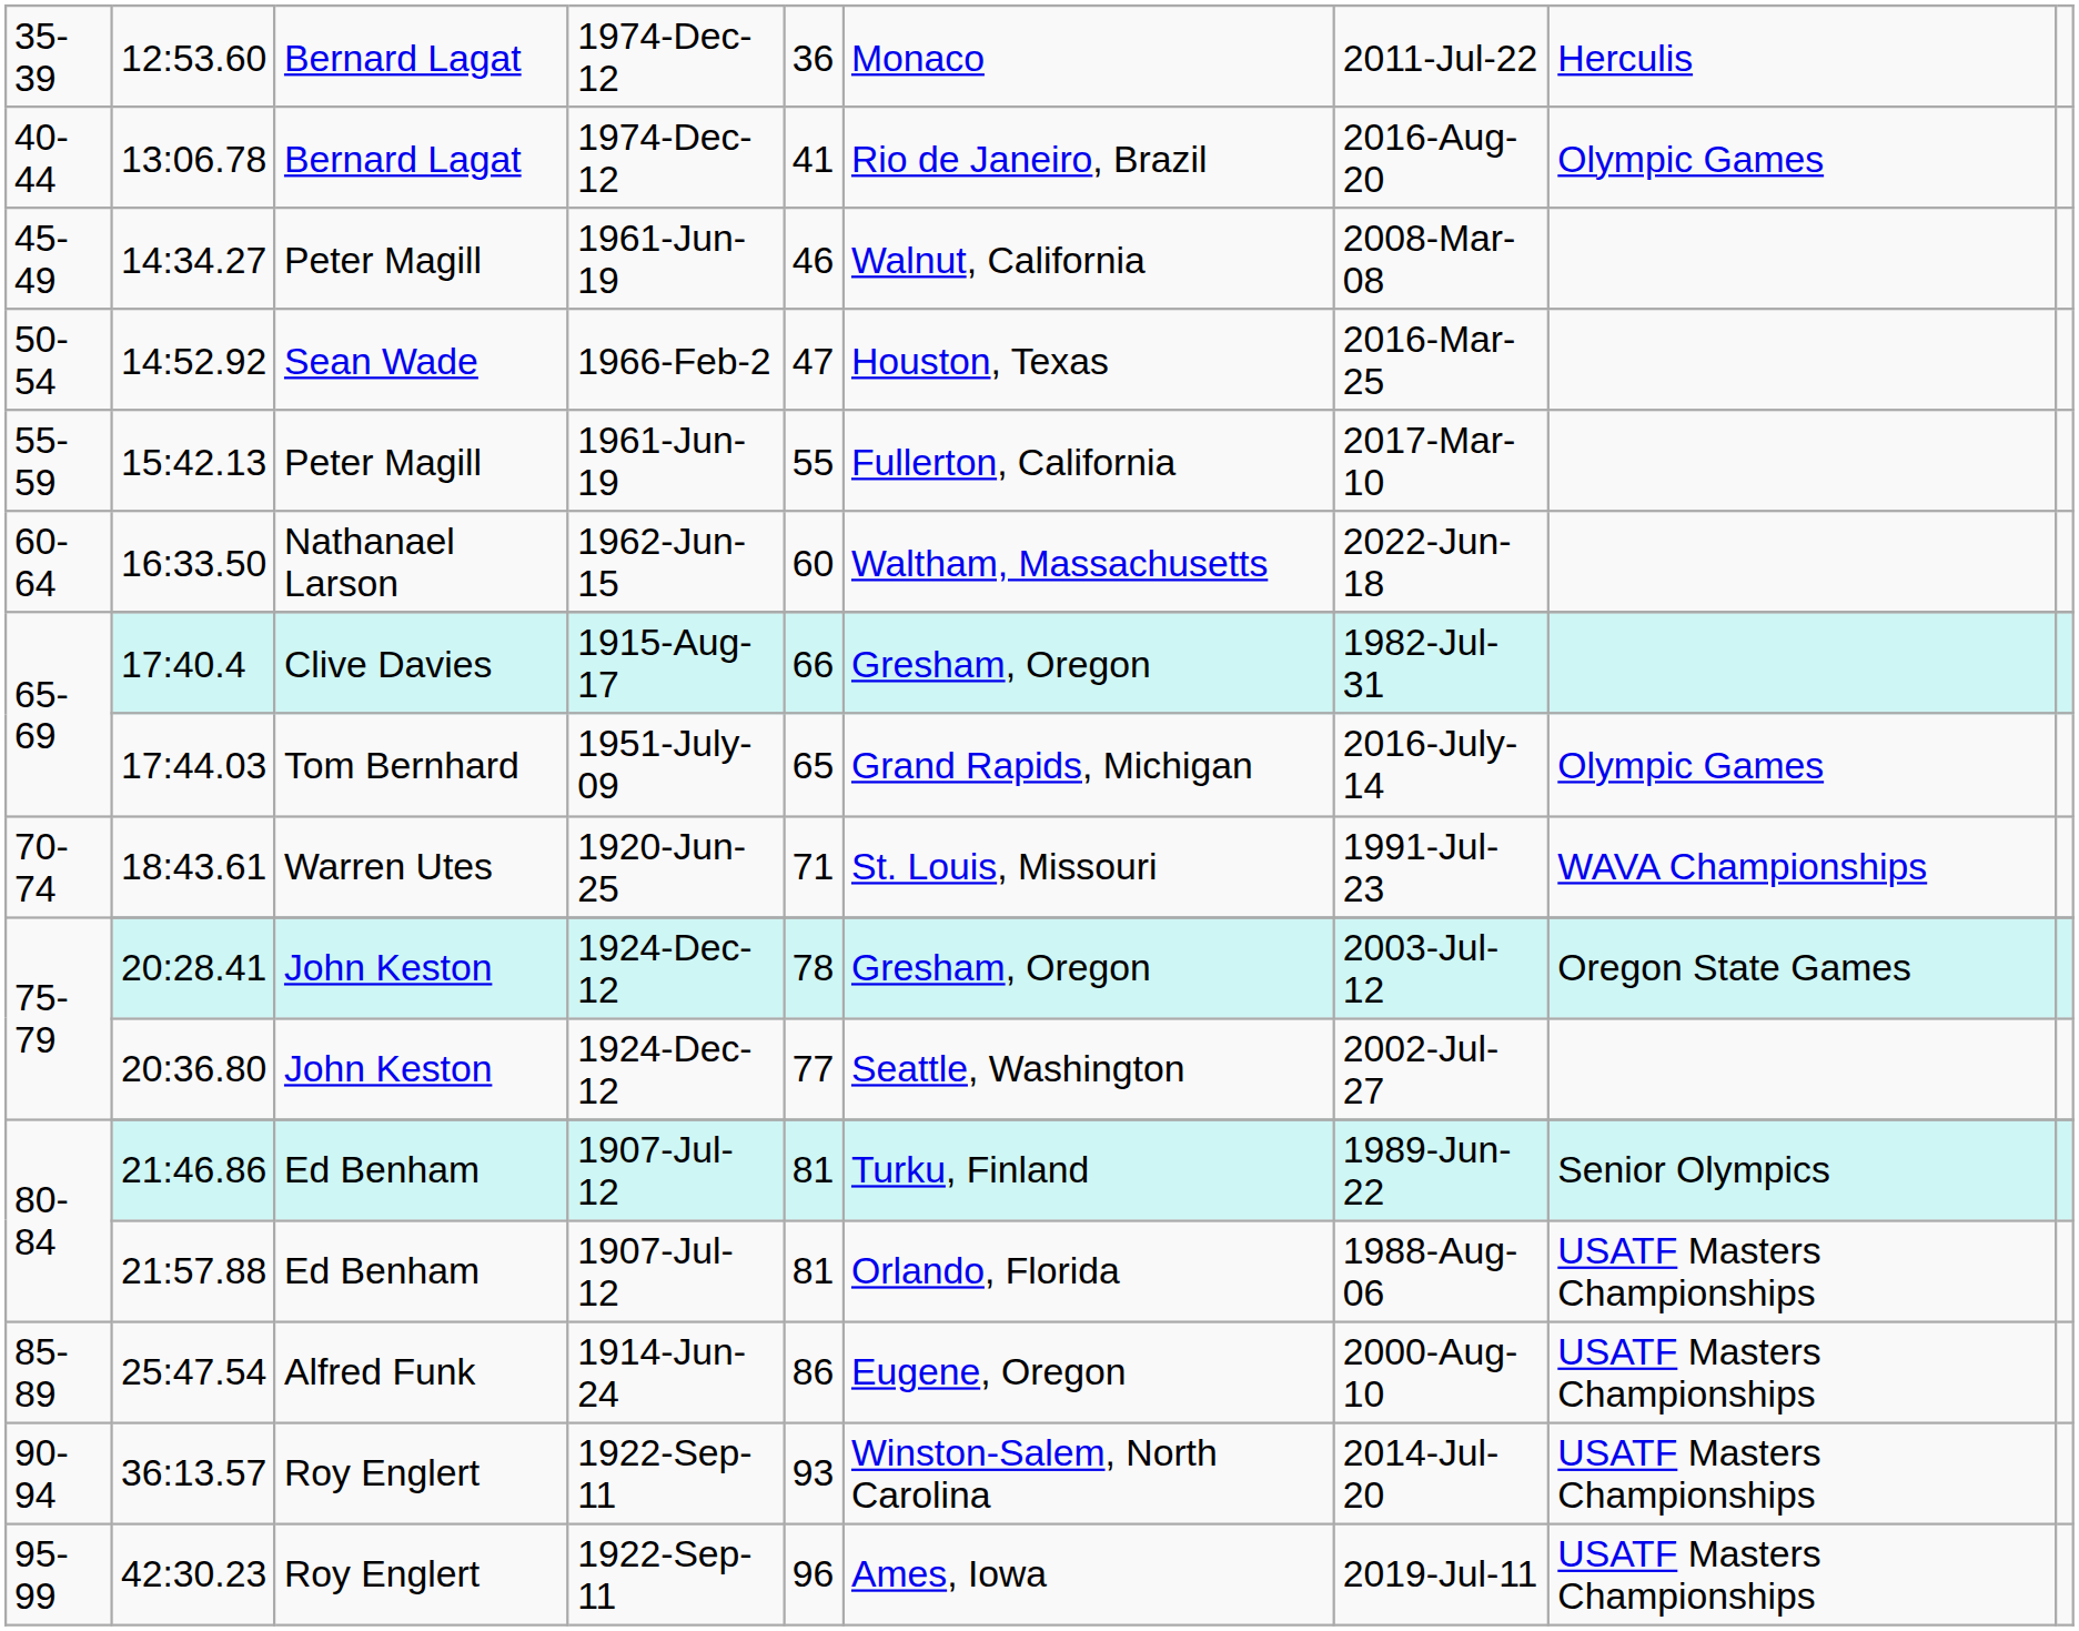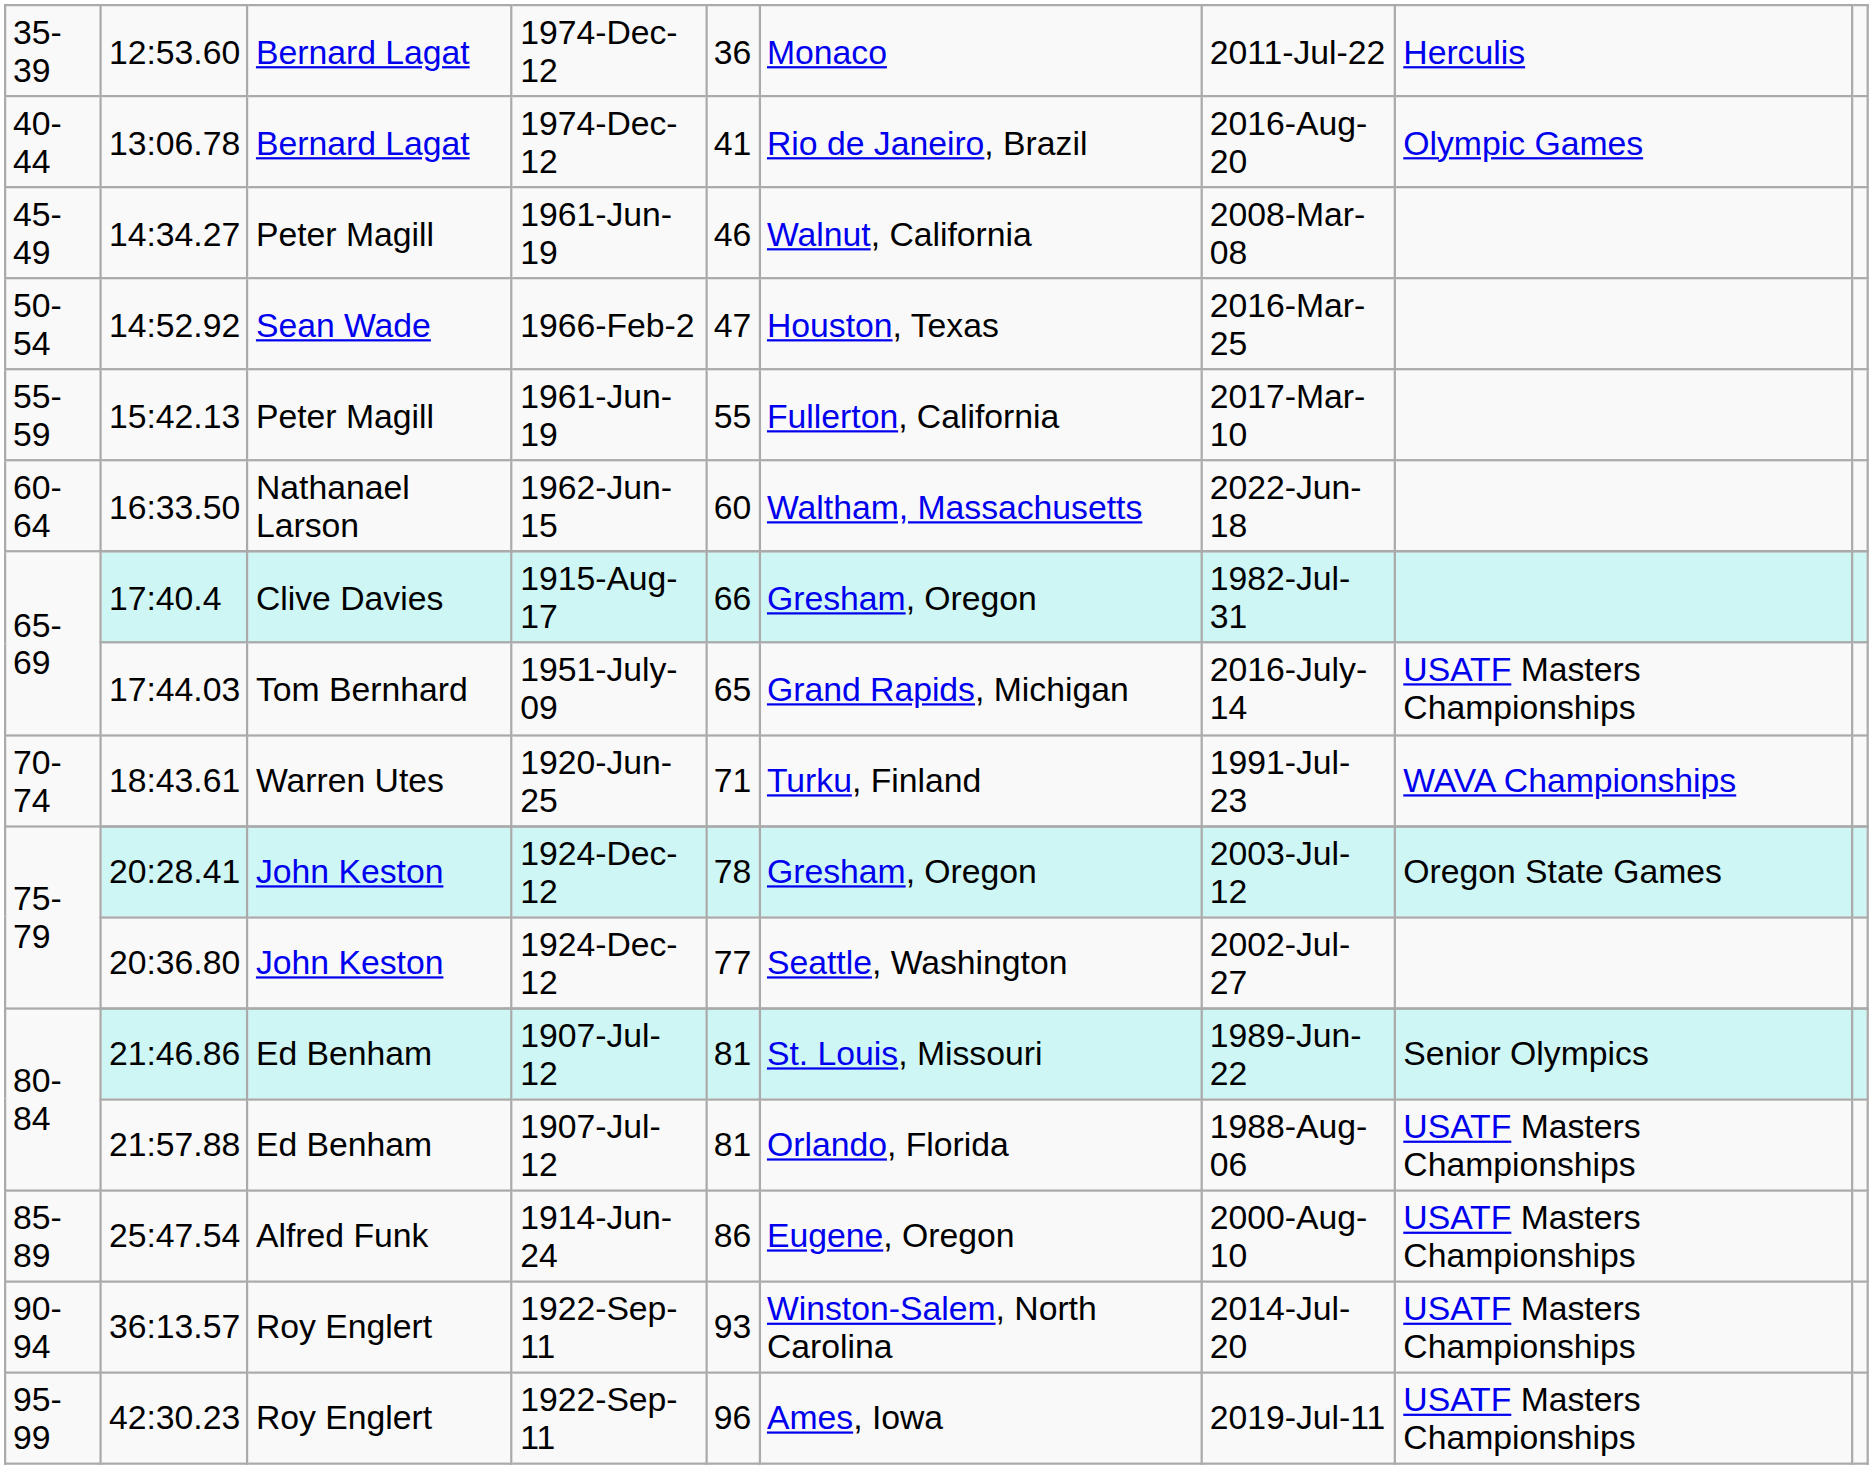 <table class="wikitable" style="font-size:95%; width: 95%">
 <tr>
 <td>35-39</td>
 <td>12:53.60</td>
 <td><a href='#'>Bernard Lagat</a></td>
 <td>1974-Dec-12</td>
 <td>36</td>
 <td><a href='#'>Monaco</a></td>
 <td>2011-Jul-22</td>
 <td><a href='#'>Herculis</a></td>
 <td></td>
 </tr>
 <tr>
 <td>40-44</td>
 <td>13:06.78</td>
 <td><a href='#'>Bernard Lagat</a></td>
 <td>1974-Dec-12</td>
 <td>41</td>
 <td><a href='#'>Rio de Janeiro</a>, Brazil</td>
 <td>2016-Aug-20</td>
 <td><a href='#'>Olympic Games</a></td>
 <td></td>
 </tr>
 <tr>
 <td>45-49</td>
 <td>14:34.27</td>
 <td>Peter Magill</td>
 <td>1961-Jun-19</td>
 <td>46</td>
 <td><a href='#'>Walnut</a>, California</td>
 <td>2008-Mar-08</td>
 <td></td>
 <td></td>
 </tr>
 <tr>
 <td>50-54</td>
 <td>14:52.92</td>
 <td><a href='#'>Sean Wade</a></td>
 <td>1966-Feb-2</td>
 <td>47</td>
 <td><a href='#'>Houston</a>, Texas</td>
 <td>2016-Mar-25</td>
 <td></td>
 <td></td>
 </tr>
 <tr>
 <td>55-59</td>
 <td>15:42.13</td>
 <td>Peter Magill</td>
 <td>1961-Jun-19</td>
 <td>55</td>
 <td><a href='#'>Fullerton</a>, California</td>
 <td>2017-Mar-10</td>
 <td></td>
 </tr>
 <tr>
 <td>60-64</td>
 <td>16:33.50</td>
 <td>Nathanael Larson</td>
 <td>1962-Jun-15</td>
 <td>60</td>
 <td><a href='#'>Waltham, Massachusetts</a></td>
 <td>2022-Jun-18</td>
 <td></td>
 <td></td>
 </tr>
 <tr>
 <td rowspan =3>65-69</td>
 </tr>
 <tr style="background:#cef6f5;">
 <td>17:40.4</td>
 <td>Clive Davies</td>
 <td>1915-Aug-17</td>
 <td>66</td>
 <td><a href='#'>Gresham</a>, Oregon</td>
 <td>1982-Jul-31</td>
 <td></td>
 <td></td>
 </tr>
 <tr>
 <td>17:44.03</td>
 <td>Tom Bernhard</td>
 <td>1951-July-09</td>
 <td>65</td>
 <td><a href='#'>Grand Rapids</a>, Michigan</td>
 <td>2016-July-14</td>
-<td><a href='#'>Olympic Games</a></td>
+<td><a href='#'>USATF</a> Masters Championships</td>
 <td></td>
 </tr>
 <tr>
 <td>70-74</td>
 <td>18:43.61</td>
 <td>Warren Utes</td>
 <td>1920-Jun-25</td>
 <td>71</td>
-<td><a href='#'>St. Louis</a>, Missouri</td>
+<td><a href='#'>Turku</a>, Finland</td>
 <td>1991-Jul-23</td>
 <td><a href='#'>WAVA Championships</a></td>
 <td></td>
 </tr>
 <tr>
 <td rowspan =3>75-79</td>
 </tr>
 <tr style="background:#cef6f5;">
 <td>20:28.41</td>
 <td><a href='#'>John Keston</a></td>
 <td>1924-Dec-12</td>
 <td>78</td>
 <td><a href='#'>Gresham</a>, Oregon</td>
 <td>2003-Jul-12</td>
 <td>Oregon State Games</td>
 <td></td>
 </tr>
 <tr>
 <td>20:36.80</td>
 <td><a href='#'>John Keston</a></td>
 <td>1924-Dec-12</td>
 <td>77</td>
 <td><a href='#'>Seattle</a>, Washington</td>
 <td>2002-Jul-27</td>
 <td></td>
 <td></td>
 </tr>
 <tr>
 <td rowspan =3>80-84</td>
 </tr>
 <tr style="background:#cef6f5;">
 <td>21:46.86</td>
 <td>Ed Benham</td>
 <td>1907-Jul-12</td>
 <td>81</td>
-<td><a href='#'>Turku</a>, Finland</td>
+<td><a href='#'>St. Louis</a>, Missouri</td>
 <td>1989-Jun-22</td>
 <td>Senior Olympics</td>
 <td></td>
 </tr>
 <tr>
 <td>21:57.88</td>
 <td>Ed Benham</td>
 <td>1907-Jul-12</td>
 <td>81</td>
 <td><a href='#'>Orlando</a>, Florida</td>
 <td>1988-Aug-06</td>
 <td><a href='#'>USATF</a> Masters Championships</td>
 <td></td>
 </tr>
 <tr>
 <td>85-89</td>
 <td>25:47.54</td>
 <td>Alfred Funk</td>
 <td>1914-Jun-24</td>
 <td>86</td>
 <td><a href='#'>Eugene</a>, Oregon</td>
 <td>2000-Aug-10</td>
 <td><a href='#'>USATF</a> Masters Championships</td>
 <td></td>
 </tr>
 <tr>
 <td>90-94</td>
 <td>36:13.57</td>
 <td>Roy Englert</td>
 <td>1922-Sep-11</td>
 <td>93</td>
 <td><a href='#'>Winston-Salem</a>, North Carolina</td>
 <td>2014-Jul-20</td>
 <td><a href='#'>USATF</a> Masters Championships</td>
 <td></td>
 </tr>
 <tr>
 <td>95-99</td>
 <td>42:30.23</td>
 <td>Roy Englert</td>
 <td>1922-Sep-11</td>
 <td>96</td>
 <td><a href='#'>Ames</a>, Iowa</td>
 <td>2019-Jul-11</td>
 <td><a href='#'>USATF</a> Masters Championships</td>
 <td></td>
 </tr>
 </table>
